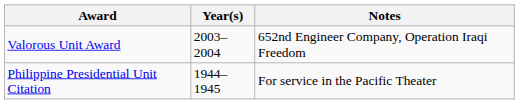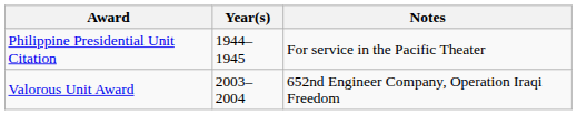 <table class="wikitable" align="left">
 <tr bgcolor="#efefef">
 <th>Award</th>
 <th>Year(s)</th>
 <th>Notes</th>
 </tr>
 <tr>
+<td><a href='#'>Philippine Presidential Unit Citation</a></td>
+<td>1944–1945</td>
+<td>For service in the Pacific Theater</td>
+</tr>
+<tr>
 <td><a href='#'>Valorous Unit Award</a></td>
 <td>2003–2004</td>
 <td>652nd Engineer Company, Operation Iraqi Freedom</td>
 </tr>
-<tr>
-<td><a href='#'>Philippine Presidential Unit Citation</a></td>
-<td>1944–1945</td>
-<td>For service in the Pacific Theater</td>
-</tr>
 </table>
